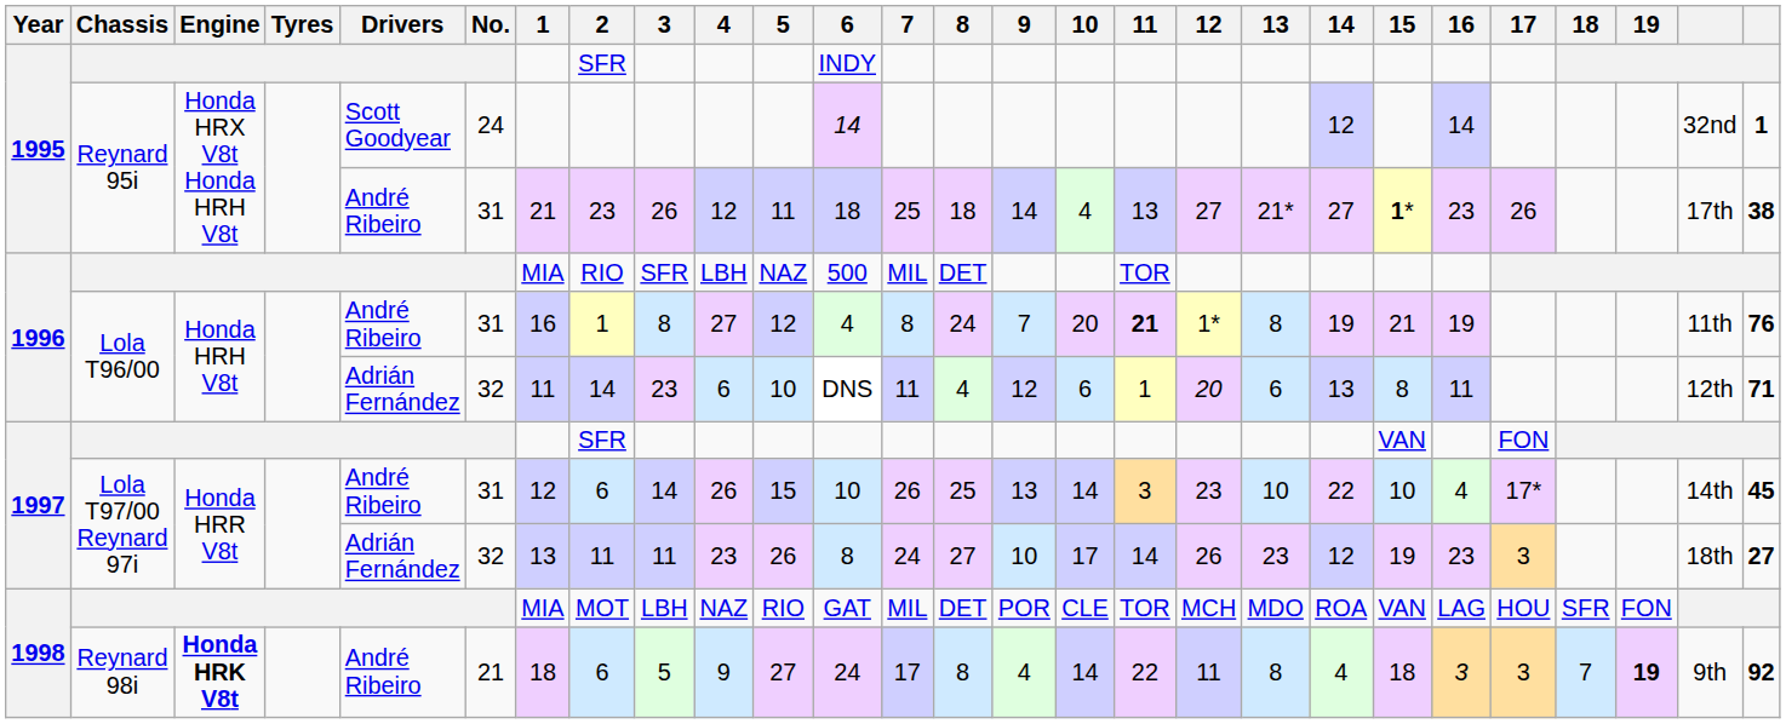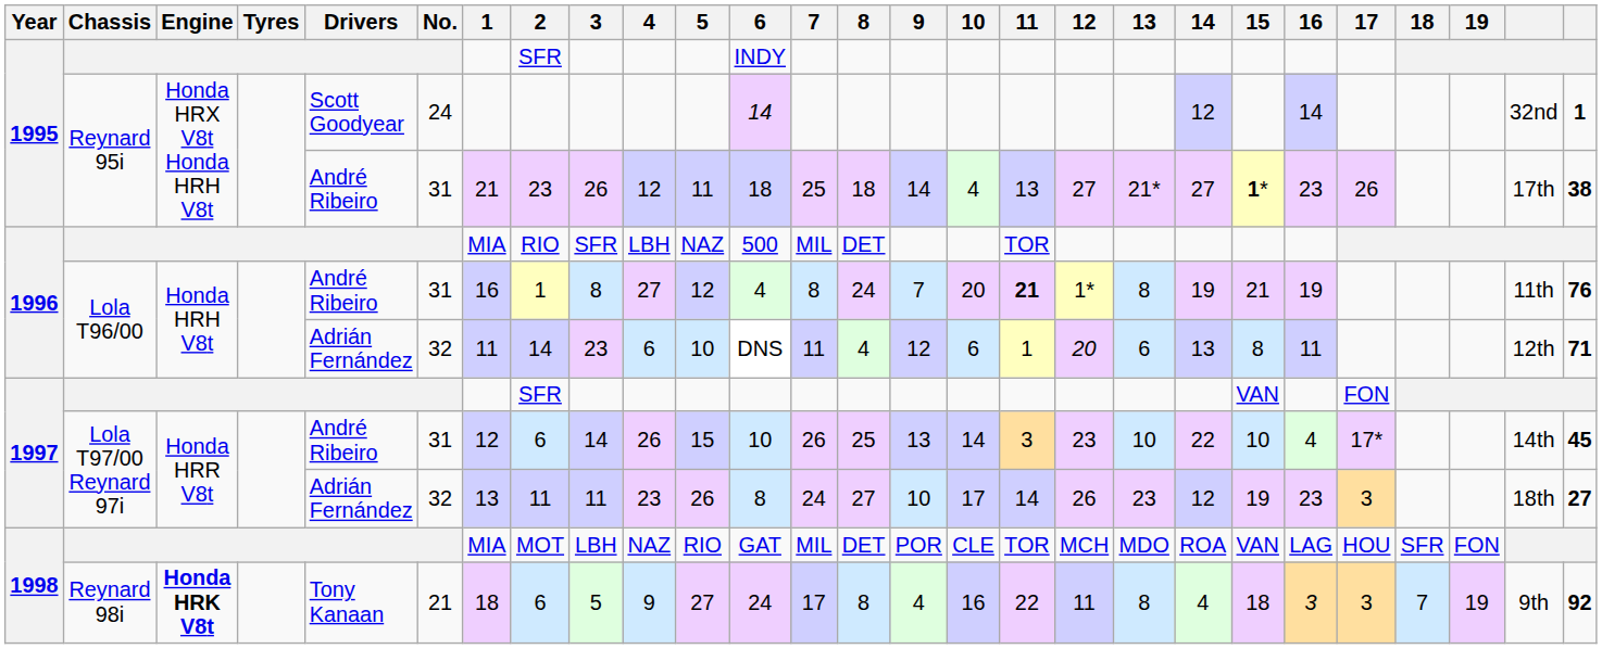 <table class="wikitable" style="text-align:center; font-size:90%">
 <tr>
 <th>Year</th>
 <th>Chassis</th>
 <th>Engine</th>
 <th>Tyres</th>
 <th>Drivers</th>
 <th>No.</th>
 <th>1</th>
 <th>2</th>
 <th>3</th>
 <th>4</th>
 <th>5</th>
 <th>6</th>
 <th>7</th>
 <th>8</th>
 <th>9</th>
 <th>10</th>
 <th>11</th>
 <th>12</th>
 <th>13</th>
 <th>14</th>
 <th>15</th>
 <th>16</th>
 <th>17</th>
 <th>18</th>
 <th>19</th>
 <th></th>
 <th></th>
 </tr>
 <tr>
 <th rowspan=3><a href='#'>1995</a></th>
 <th colspan=5></th>
 <td></td>
 <td><a href='#'>SFR</a></td>
 <td></td>
 <td></td>
 <td></td>
 <td><a href='#'>INDY</a></td>
 <td></td>
 <td></td>
 <td></td>
 <td></td>
 <td></td>
 <td></td>
 <td></td>
 <td></td>
 <td></td>
 <td></td>
 <td></td>
 <th colspan=4></th>
 </tr>
 <tr>
 <td rowspan=2><a href='#'>Reynard</a> 95i</td>
 <td rowspan=2><a href='#'>Honda</a> HRX <a href='#'>V8</a><a href='#'>t</a><br><a href='#'>Honda</a> HRH <a href='#'>V8</a><a href='#'>t</a></td>
 <td rowspan=2></td>
 <td align="left"> <a href='#'>Scott Goodyear</a></td>
 <td>24</td>
 <td></td>
 <td></td>
 <td></td>
 <td></td>
 <td></td>
 <td style="background:#EFCFFF;"><em>14</em></td>
 <td></td>
 <td></td>
 <td></td>
 <td></td>
 <td></td>
 <td></td>
 <td></td>
 <td style="background:#cfcfff;">12</td>
 <td></td>
 <td style="background:#cfcfff;">14</td>
 <td></td>
 <td></td>
 <td></td>
 <td>32nd</td>
 <td><strong>1</strong></td>
 </tr>
 <tr>
 <td align="left"> <a href='#'>André Ribeiro</a></td>
 <td>31</td>
 <td style="background:#EFCFFF;">21</td>
 <td style="background:#EFCFFF;">23</td>
 <td style="background:#EFCFFF;">26</td>
 <td style="background:#cfcfff;">12</td>
 <td style="background:#cfcfff;">11</td>
 <td style="background:#cfcfff;">18</td>
 <td style="background:#EFCFFF;">25</td>
 <td style="background:#EFCFFF;">18</td>
 <td style="background:#cfcfff;">14</td>
 <td style="background:#dfffdf;">4</td>
 <td style="background:#cfcfff;">13</td>
 <td style="background:#EFCFFF;">27</td>
 <td style="background:#EFCFFF;">21*</td>
 <td style="background:#EFCFFF;">27</td>
 <td style="background:#ffffbf;"><strong>1</strong>*</td>
 <td style="background:#EFCFFF;">23</td>
 <td style="background:#EFCFFF;">26</td>
 <td></td>
 <td></td>
 <td>17th</td>
 <td><strong>38</strong></td>
 </tr>
 <tr>
 <th rowspan=3><a href='#'>1996</a></th>
 <th colspan=5></th>
 <td><a href='#'>MIA</a></td>
 <td><a href='#'>RIO</a></td>
 <td><a href='#'>SFR</a></td>
 <td><a href='#'>LBH</a></td>
 <td><a href='#'>NAZ</a></td>
 <td><a href='#'>500</a></td>
 <td><a href='#'>MIL</a></td>
 <td><a href='#'>DET</a></td>
 <td></td>
 <td></td>
 <td><a href='#'>TOR</a></td>
 <td></td>
 <td></td>
 <td></td>
 <td></td>
 <td></td>
 <th colspan=5></th>
 </tr>
 <tr>
 <td rowspan=2><a href='#'>Lola</a> T96/00</td>
 <td rowspan=2><a href='#'>Honda</a> HRH <a href='#'>V8</a><a href='#'>t</a></td>
 <td rowspan=2></td>
 <td align="left"> <a href='#'>André Ribeiro</a></td>
 <td>31</td>
 <td style="background:#cfcfff;">16</td>
 <td style="background:#ffffbf;">1</td>
 <td style="background:#CFEAFF;">8</td>
 <td style="background:#efcfff;">27</td>
 <td style="background:#cfcfff;">12</td>
 <td style="background:#dfffdf;">4</td>
 <td style="background:#CFEAFF;">8</td>
 <td style="background:#efcfff;">24</td>
 <td style="background:#CFEAFF;">7</td>
 <td style="background:#efcfff;">20</td>
 <td style="background:#efcfff;"><strong>21</strong></td>
 <td style="background:#ffffbf;">1*</td>
 <td style="background:#CFEAFF;">8</td>
 <td style="background:#efcfff;">19</td>
 <td style="background:#efcfff;">21</td>
 <td style="background:#efcfff;">19</td>
 <td></td>
 <td></td>
 <td></td>
 <td>11th</td>
 <td><strong>76</strong></td>
 </tr>
 <tr>
 <td align="left"> <a href='#'>Adrián Fernández</a></td>
 <td>32</td>
 <td style="background:#cfcfff;">11</td>
 <td style="background:#cfcfff;">14</td>
 <td style="background:#efcfff;">23</td>
 <td style="background:#CFEAFF;">6</td>
 <td style="background:#CFEAFF;">10</td>
 <td style="background:#ffffff;">DNS</td>
 <td style="background:#cfcfff;">11</td>
 <td style="background:#dfffdf;">4</td>
 <td style="background:#cfcfff;">12</td>
 <td style="background:#CFEAFF;">6</td>
 <td style="background:#ffffbf;">1</td>
 <td style="background:#efcfff;"><em>20</em></td>
 <td style="background:#CFEAFF;">6</td>
 <td style="background:#cfcfff;">13</td>
 <td style="background:#CFEAFF;">8</td>
 <td style="background:#cfcfff;">11</td>
 <td></td>
 <td></td>
 <td></td>
 <td>12th</td>
 <td><strong>71</strong></td>
 </tr>
 <tr>
 <th rowspan=3><a href='#'>1997</a></th>
 <th colspan=5></th>
 <td></td>
 <td><a href='#'>SFR</a></td>
 <td></td>
 <td></td>
 <td></td>
 <td></td>
 <td></td>
 <td></td>
 <td></td>
 <td></td>
 <td></td>
 <td></td>
 <td></td>
 <td></td>
 <td><a href='#'>VAN</a></td>
 <td></td>
 <td><a href='#'>FON</a></td>
 <th colspan=4></th>
 </tr>
 <tr>
 <td rowspan=2><a href='#'>Lola</a> T97/00<br><a href='#'>Reynard</a> 97i</td>
 <td rowspan=2><a href='#'>Honda</a> HRR <a href='#'>V8</a><a href='#'>t</a></td>
 <td rowspan=2></td>
 <td align="left"> <a href='#'>André Ribeiro</a></td>
 <td>31</td>
 <td style="background:#CFCFFF;">12</td>
 <td style="background:#CFEAFF;">6</td>
 <td style="background:#CFCFFF;">14</td>
 <td style="background:#EFCFFF;">26</td>
 <td style="background:#CFCFFF;">15</td>
 <td style="background:#CFEAFF;">10</td>
 <td style="background:#EFCFFF;">26</td>
 <td style="background:#EFCFFF;">25</td>
 <td style="background:#CFCFFF;">13</td>
 <td style="background:#CFCFFF;">14</td>
 <td style="background:#FFDF9F;">3</td>
 <td style="background:#EFCFFF;">23</td>
 <td style="background:#CFEAFF;">10</td>
 <td style="background:#EFCFFF;">22</td>
 <td style="background:#CFEAFF;">10</td>
 <td style="background:#dfffdf;">4</td>
 <td style="background:#EFCFFF;">17*</td>
 <td></td>
 <td></td>
 <td>14th</td>
 <td><strong>45</strong></td>
 </tr>
 <tr>
 <td align="left"> <a href='#'>Adrián Fernández</a></td>
 <td>32</td>
 <td style="background:#CFCFFF;">13</td>
 <td style="background:#CFCFFF;">11</td>
 <td style="background:#CFCFFF;">11</td>
 <td style="background:#EFCFFF;">23</td>
 <td style="background:#EFCFFF;">26</td>
 <td style="background:#CFEAFF;">8</td>
 <td style="background:#EFCFFF;">24</td>
 <td style="background:#EFCFFF;">27</td>
 <td style="background:#CFEAFF;">10</td>
 <td style="background:#CFCFFF;">17</td>
 <td style="background:#CFCFFF;">14</td>
 <td style="background:#EFCFFF;">26</td>
 <td style="background:#EFCFFF;">23</td>
 <td style="background:#CFCFFF;">12</td>
 <td style="background:#EFCFFF;">19</td>
 <td style="background:#EFCFFF;">23</td>
 <td style="background:#FFDF9F;">3</td>
 <td></td>
 <td></td>
 <td>18th</td>
 <td><strong>27</strong></td>
 </tr>
 <tr>
 <th rowspan=2><a href='#'>1998</a></th>
 <th colspan=5></th>
 <td><a href='#'>MIA</a></td>
 <td><a href='#'>MOT</a></td>
 <td><a href='#'>LBH</a></td>
 <td><a href='#'>NAZ</a></td>
 <td><a href='#'>RIO</a></td>
 <td><a href='#'>GAT</a></td>
 <td><a href='#'>MIL</a></td>
 <td><a href='#'>DET</a></td>
 <td><a href='#'>POR</a></td>
 <td><a href='#'>CLE</a></td>
 <td><a href='#'>TOR</a></td>
 <td><a href='#'>MCH</a></td>
 <td><a href='#'>MDO</a></td>
 <td><a href='#'>ROA</a></td>
 <td><a href='#'>VAN</a></td>
 <td><a href='#'>LAG</a></td>
 <td><a href='#'>HOU</a></td>
 <td><a href='#'>SFR</a></td>
 <td><a href='#'>FON</a></td>
 <th colspan=2></th>
 </tr>
 <tr>
 <td><a href='#'>Reynard</a> 98i</td>
 <td><strong><a href='#'>Honda</a> HRK <a href='#'>V8</a><a href='#'>t</a></strong></td>
 <td></td>
-<td align="left"> <a href='#'>André Ribeiro</a></td>
+<td align="left"> <a href='#'>Tony Kanaan</a></td>
 <td>21</td>
 <td style="background:#EFCFFF;">18</td>
 <td style="background:#CFEAFF;">6</td>
 <td style="background:#dfffdf;">5</td>
 <td style="background:#CFEAFF;">9</td>
 <td style="background:#EFCFFF;">27</td>
 <td style="background:#EFCFFF;">24</td>
 <td style="background:#CFCFFF;">17</td>
 <td style="background:#CFEAFF;">8</td>
 <td style="background:#dfffdf;">4</td>
-<td style="background:#CFCFFF;">14</td>
+<td style="background:#CFCFFF;">16</td>
 <td style="background:#EFCFFF;">22</td>
 <td style="background:#CFCFFF;">11</td>
 <td style="background:#CFEAFF;">8</td>
 <td style="background:#dfffdf;">4</td>
 <td style="background:#EFCFFF;">18</td>
 <td style="background:#ffdf9f;"><em>3</em></td>
 <td style="background:#ffdf9f;">3</td>
 <td style="background:#CFEAFF;">7</td>
-<td style="background:#EFCFFF;"><strong>19</strong></td>
+<td style="background:#EFCFFF;">19</td>
 <td>9th</td>
 <td><strong>92</strong></td>
 </tr>
 </table>
